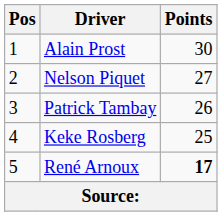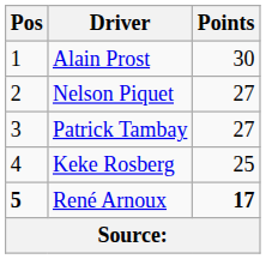 <table class="wikitable" style="font-size: 95%;">
 <tr>
 <th>Pos</th>
 <th>Driver</th>
 <th>Points</th>
 </tr>
 <tr>
 <td>1</td>
 <td> <a href='#'>Alain Prost</a></td>
 <td style="text-align: right">30</td>
 </tr>
 <tr>
 <td>2</td>
 <td> <a href='#'>Nelson Piquet</a></td>
 <td style="text-align: right">27</td>
 </tr>
 <tr>
 <td>3</td>
 <td> <a href='#'>Patrick Tambay</a></td>
-<td style="text-align: right">26</td>
+<td style="text-align: right">27</td>
 </tr>
 <tr>
 <td>4</td>
 <td> <a href='#'>Keke Rosberg</a></td>
 <td style="text-align: right">25</td>
 </tr>
 <tr>
-<td>5</td>
+<td><strong>5</strong></td>
 <td> <a href='#'>René Arnoux</a></td>
 <td style="text-align: right"><strong>17</strong></td>
 </tr>
 <tr>
 <th colspan=4>Source: </th>
 </tr>
 </table>
